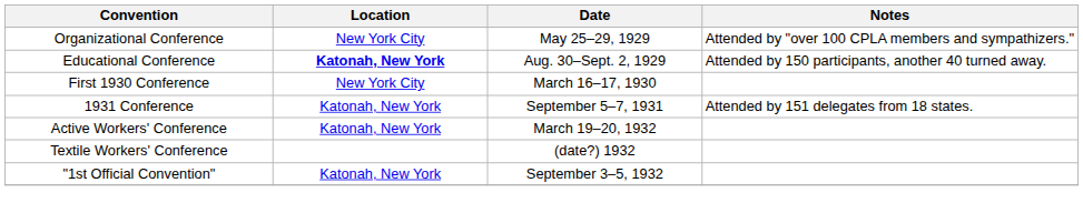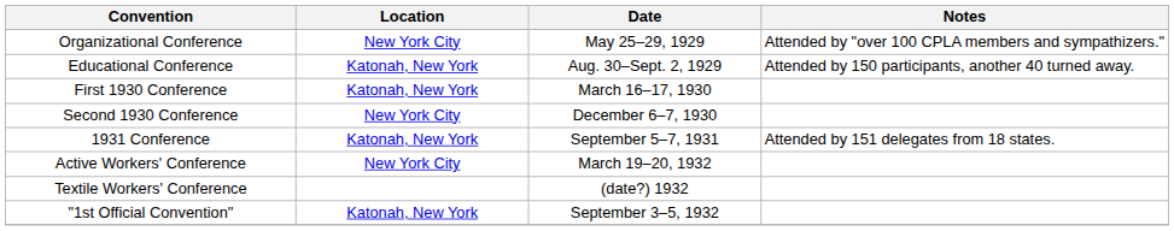 <table class="wikitable" border="1" style="Background:#ffffff">
 <tr>
 <th width=25%>Convention</th>
 <th width=20%>Location</th>
 <th width=20%>Date</th>
 <th>Notes</th>
 </tr>
 <tr>
 <td align="center">Organizational Conference</td>
 <td align="center"><a href='#'>New York City</a></td>
 <td align="center">May 25–29, 1929</td>
 <td>Attended by "over 100 CPLA members and sympathizers."</td>
 </tr>
 <tr>
 <td align="center">Educational Conference</td>
-<td align="center"><strong><a href='#'>Katonah, New York</a></strong></td>
+<td align="center"><a href='#'>Katonah, New York</a></td>
 <td align="center">Aug. 30–Sept. 2, 1929</td>
 <td>Attended by 150 participants, another 40 turned away.</td>
 </tr>
 <tr>
 <td align="center">First 1930 Conference</td>
+<td align="center"><a href='#'>Katonah, New York</a></td>
+<td align="center">March 16–17, 1930</td>
+<td></td>
+</tr>
+<tr>
+<td align="center">Second 1930 Conference</td>
 <td align="center"><a href='#'>New York City</a></td>
-<td align="center">March 16–17, 1930</td>
+<td align="center">December 6–7, 1930</td>
 <td></td>
 </tr>
 <tr>
 <td align="center">1931 Conference</td>
 <td align="center"><a href='#'>Katonah, New York</a></td>
 <td align="center">September 5–7, 1931</td>
 <td>Attended by 151 delegates from 18 states.</td>
 </tr>
 <tr>
 <td align="center">Active Workers' Conference</td>
-<td align="center"><a href='#'>Katonah, New York</a></td>
+<td align="center"><a href='#'>New York City</a></td>
 <td align="center">March 19–20, 1932</td>
 <td></td>
 </tr>
 <tr>
 <td align="center">Textile Workers' Conference</td>
 <td align="center"></td>
 <td align="center">(date?) 1932</td>
 <td></td>
 </tr>
 <tr>
 <td align="center">"1st Official Convention"</td>
 <td align="center"><a href='#'>Katonah, New York</a></td>
 <td align="center">September 3–5, 1932</td>
 <td></td>
 </tr>
 <tr>
 </tr>
 </table>
